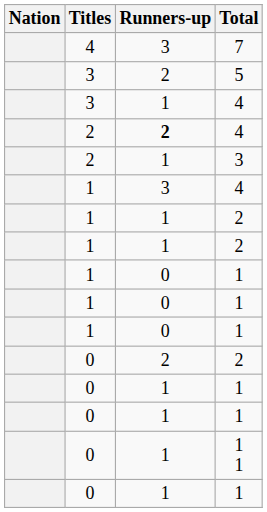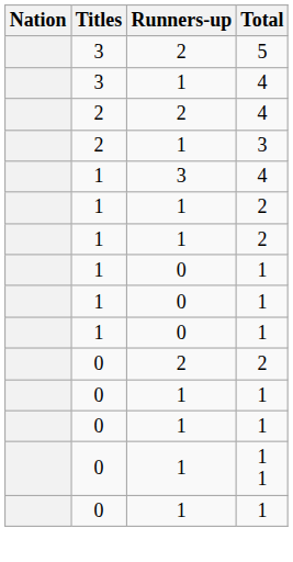 <table class="wikitable plainrowheaders sortable" style="text-align:center">
 <tr>
 <th scope="col">Nation</th>
 <th scope="col">Titles</th>
 <th scope="col">Runners-up</th>
 <th scope="col">Total</th>
-</tr>
-<tr>
-<th scope="row" align=left></th>
-<td>4</td>
-<td>3</td>
-<td>7</td>
 </tr>
 <tr>
 <th scope="row" align=left></th>
 <td>3</td>
 <td>2</td>
 <td>5</td>
 </tr>
 <tr>
 <th scope="row" align=left></th>
 <td>3</td>
 <td>1</td>
 <td>4</td>
 </tr>
 <tr>
 <th scope="row" align=left></th>
 <td>2</td>
-<td><strong>2</strong></td>
+<td>2</td>
 <td>4</td>
 </tr>
 <tr>
 <th scope="row" align=left></th>
 <td>2</td>
 <td>1</td>
 <td>3</td>
 </tr>
 <tr>
 <th scope="row" align=left></th>
 <td>1</td>
 <td>3</td>
 <td>4</td>
 </tr>
 <tr>
 <th scope="row" align=left></th>
 <td>1</td>
 <td>1</td>
 <td>2</td>
 </tr>
 <tr>
 <th scope="row" align=left></th>
 <td>1</td>
 <td>1</td>
 <td>2</td>
 </tr>
 <tr>
 <th scope="row" align=left></th>
 <td>1</td>
 <td>0</td>
 <td>1</td>
 </tr>
 <tr>
 <th scope="row" align=left></th>
 <td>1</td>
 <td>0</td>
 <td>1</td>
 </tr>
 <tr>
 <th scope="row" align=left></th>
 <td>1</td>
 <td>0</td>
 <td>1</td>
 </tr>
 <tr>
 <th scope="row" align=left></th>
 <td>0</td>
 <td>2</td>
 <td>2</td>
 </tr>
 <tr>
 <th scope="row" align=left></th>
 <td>0</td>
 <td>1</td>
 <td>1</td>
 </tr>
 <tr>
 <th scope="row" align=left></th>
 <td>0</td>
 <td>1</td>
 <td>1</td>
 </tr>
 <tr>
 <th scope="row" align=left></th>
 <td>0</td>
 <td>1</td>
 <td>1<br>1</td>
 </tr>
 <tr>
 <th scope="row" align=left></th>
 <td>0</td>
 <td>1</td>
 <td>1</td>
 </tr>
 </table>
